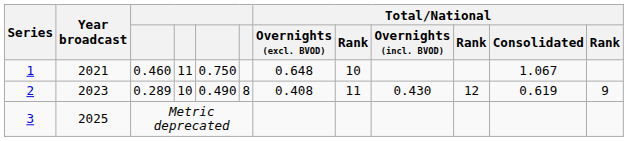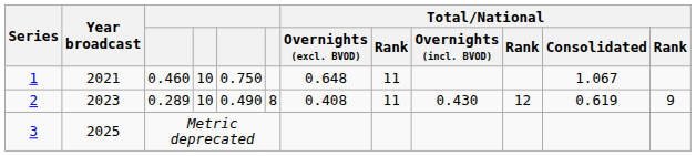 <table class="wikitable"; style=text-align:center; width=100%>
 <tr>
 <th rowspan=2>Series</th>
 <th rowspan=2>Year broadcast</th>
 <th colspan=4></th>
 <th colspan=6>Total/National</th>
 </tr>
 <tr>
 <th></th>
 <th></th>
 <th></th>
 <th></th>
 <th>Overnights<br><small><small>(excl. BVOD)</small></small></th>
 <th>Rank</th>
 <th>Overnights<br><small><small>(incl. BVOD)</small></small></th>
 <th>Rank</th>
 <th>Consolidated</th>
 <th>Rank</th>
 </tr>
 <tr>
 <td><a href='#'>1</a></td>
 <td>2021</td>
 <td>0.460</td>
-<td>11</td>
+<td>10</td>
 <td>0.750</td>
 <td></td>
 <td>0.648</td>
-<td>10</td>
+<td>11</td>
 <td></td>
 <td></td>
 <td>1.067</td>
 <td></td>
 </tr>
 <tr>
 <td><a href='#'>2</a></td>
 <td>2023</td>
 <td>0.289</td>
 <td>10</td>
 <td>0.490</td>
 <td>8</td>
 <td>0.408</td>
 <td>11</td>
 <td>0.430</td>
 <td>12</td>
 <td>0.619</td>
 <td>9</td>
 </tr>
 <tr>
 <td><a href='#'>3</a></td>
 <td>2025</td>
 <td colspan=4><em>Metric deprecated</em></td>
 <td></td>
 <td></td>
 <td></td>
 <td></td>
 <td></td>
 <td></td>
 </tr>
 </table>
